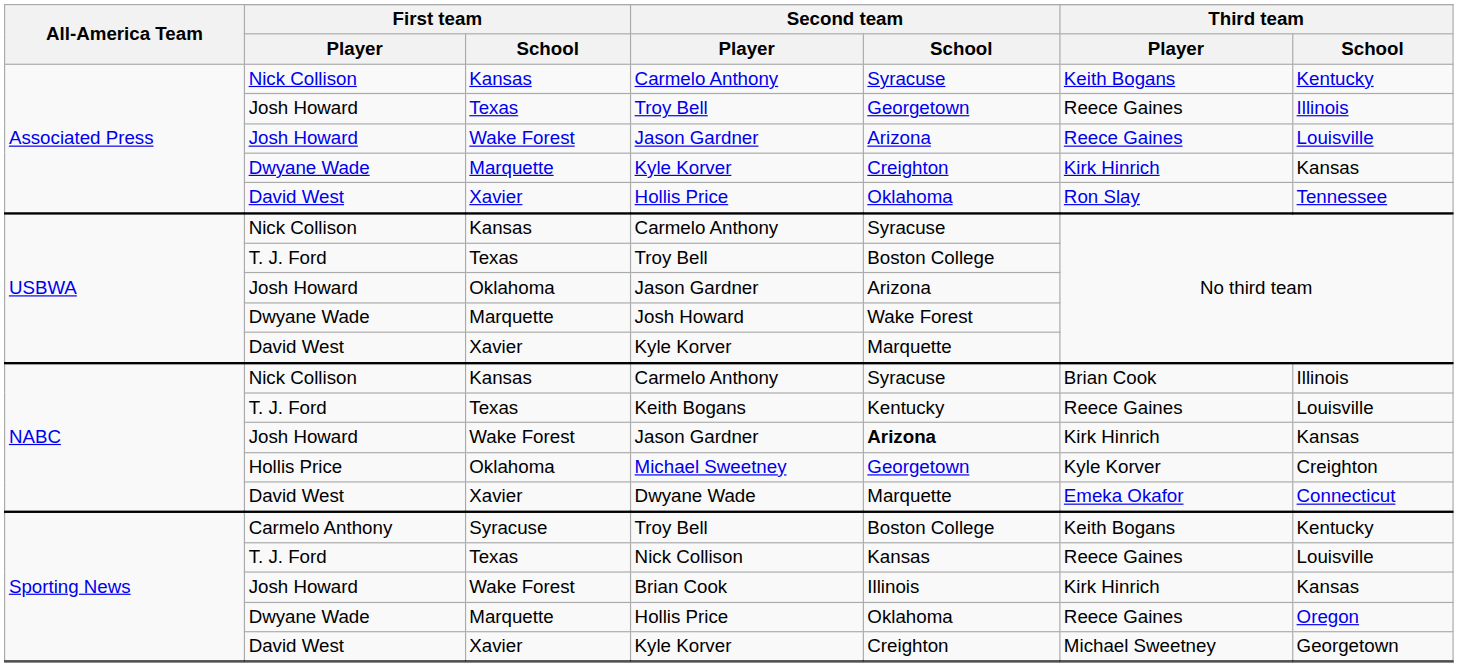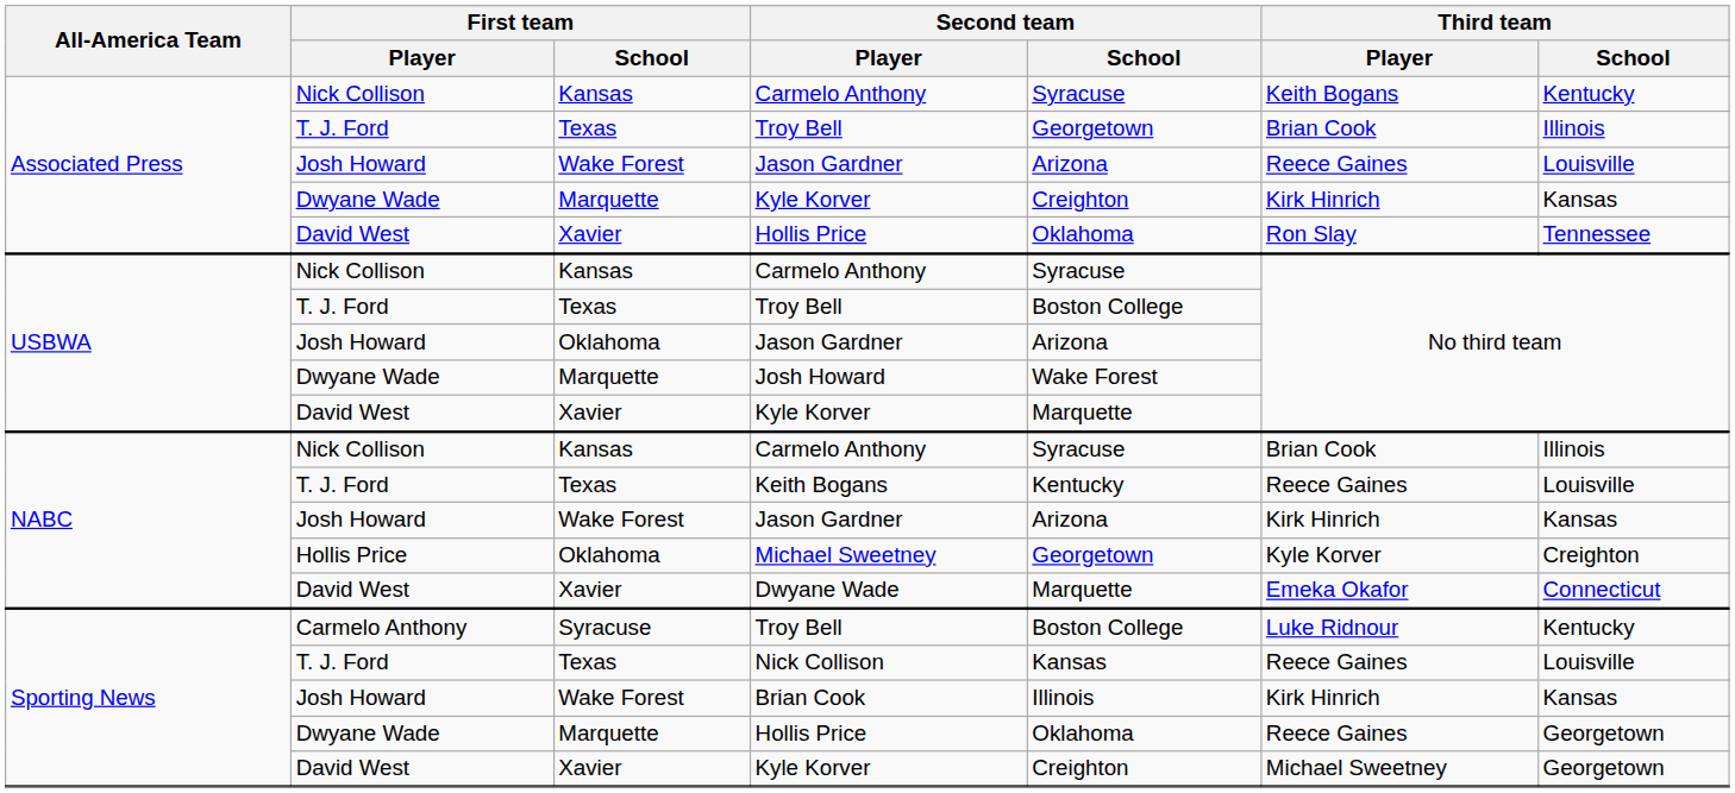 <table class="wikitable" style="width:98%;">
 <tr>
 <th rowspan=3>All-America Team</th>
 </tr>
 <tr>
 <th colspan=2>First team</th>
 <th colspan=2>Second team</th>
 <th colspan=2>Third team</th>
 </tr>
 <tr>
 <th>Player</th>
 <th>School</th>
 <th>Player</th>
 <th>School</th>
 <th>Player</th>
 <th>School</th>
 </tr>
 <tr>
 <td rowspan=5><a href='#'>Associated Press</a></td>
 <td><a href='#'>Nick Collison</a></td>
 <td><a href='#'>Kansas</a></td>
 <td><a href='#'>Carmelo Anthony</a></td>
 <td><a href='#'>Syracuse</a></td>
 <td><a href='#'>Keith Bogans</a></td>
 <td><a href='#'>Kentucky</a></td>
 </tr>
 <tr>
-<td>Josh Howard</td>
+<td><a href='#'>T. J. Ford</a></td>
 <td><a href='#'>Texas</a></td>
 <td><a href='#'>Troy Bell</a></td>
 <td><a href='#'>Georgetown</a></td>
-<td>Reece Gaines</td>
+<td><a href='#'>Brian Cook</a></td>
 <td><a href='#'>Illinois</a></td>
 </tr>
 <tr>
 <td><a href='#'>Josh Howard</a></td>
 <td><a href='#'>Wake Forest</a></td>
 <td><a href='#'>Jason Gardner</a></td>
 <td><a href='#'>Arizona</a></td>
 <td><a href='#'>Reece Gaines</a></td>
 <td><a href='#'>Louisville</a></td>
 </tr>
 <tr>
 <td><a href='#'>Dwyane Wade</a></td>
 <td><a href='#'>Marquette</a></td>
 <td><a href='#'>Kyle Korver</a></td>
 <td><a href='#'>Creighton</a></td>
 <td><a href='#'>Kirk Hinrich</a></td>
 <td>Kansas</td>
 </tr>
 <tr>
 <td><a href='#'>David West</a></td>
 <td><a href='#'>Xavier</a></td>
 <td><a href='#'>Hollis Price</a></td>
 <td><a href='#'>Oklahoma</a></td>
 <td><a href='#'>Ron Slay</a></td>
 <td><a href='#'>Tennessee</a></td>
 </tr>
 <tr style = "border-top:2px solid black;">
 <td rowspan=5><a href='#'>USBWA</a></td>
 <td>Nick Collison</td>
 <td>Kansas</td>
 <td>Carmelo Anthony</td>
 <td>Syracuse</td>
 <td rowspan=5 colspan=3 align=center>No third team</td>
 </tr>
 <tr>
 <td>T. J. Ford</td>
 <td>Texas</td>
 <td>Troy Bell</td>
 <td>Boston College</td>
 </tr>
 <tr>
 <td>Josh Howard</td>
 <td>Oklahoma</td>
 <td>Jason Gardner</td>
 <td>Arizona</td>
 </tr>
 <tr>
 <td>Dwyane Wade</td>
 <td>Marquette</td>
 <td>Josh Howard</td>
 <td>Wake Forest</td>
 </tr>
 <tr>
 <td>David West</td>
 <td>Xavier</td>
 <td>Kyle Korver</td>
 <td>Marquette</td>
 </tr>
 <tr style = "border-top:2px solid black;">
 <td rowspan=5><a href='#'>NABC</a></td>
 <td>Nick Collison</td>
 <td>Kansas</td>
 <td>Carmelo Anthony</td>
 <td>Syracuse</td>
 <td>Brian Cook</td>
 <td>Illinois</td>
 </tr>
 <tr>
 <td>T. J. Ford</td>
 <td>Texas</td>
 <td>Keith Bogans</td>
 <td>Kentucky</td>
 <td>Reece Gaines</td>
 <td>Louisville</td>
 </tr>
 <tr>
 <td>Josh Howard</td>
 <td>Wake Forest</td>
 <td>Jason Gardner</td>
-<td><strong>Arizona</strong></td>
+<td>Arizona</td>
 <td>Kirk Hinrich</td>
 <td>Kansas</td>
 </tr>
 <tr>
 <td>Hollis Price</td>
 <td>Oklahoma</td>
 <td><a href='#'>Michael Sweetney</a></td>
 <td><a href='#'>Georgetown</a></td>
 <td>Kyle Korver</td>
 <td>Creighton</td>
 </tr>
 <tr>
 <td>David West</td>
 <td>Xavier</td>
 <td>Dwyane Wade</td>
 <td>Marquette</td>
 <td><a href='#'>Emeka Okafor</a></td>
 <td><a href='#'>Connecticut</a></td>
 </tr>
 <tr style = "border-top:2px solid black;">
 <td rowspan=5><a href='#'>Sporting News</a></td>
 <td>Carmelo Anthony</td>
 <td>Syracuse</td>
 <td>Troy Bell</td>
 <td>Boston College</td>
-<td>Keith Bogans</td>
+<td><a href='#'>Luke Ridnour</a></td>
 <td>Kentucky</td>
 </tr>
 <tr>
 <td>T. J. Ford</td>
 <td>Texas</td>
 <td>Nick Collison</td>
 <td>Kansas</td>
 <td>Reece Gaines</td>
 <td>Louisville</td>
 </tr>
 <tr>
 <td>Josh Howard</td>
 <td>Wake Forest</td>
 <td>Brian Cook</td>
 <td>Illinois</td>
 <td>Kirk Hinrich</td>
 <td>Kansas</td>
 </tr>
 <tr>
 <td>Dwyane Wade</td>
 <td>Marquette</td>
 <td>Hollis Price</td>
 <td>Oklahoma</td>
 <td>Reece Gaines</td>
-<td><a href='#'>Oregon</a></td>
+<td>Georgetown</td>
 </tr>
 <tr>
 <td>David West</td>
 <td>Xavier</td>
 <td>Kyle Korver</td>
 <td>Creighton</td>
 <td>Michael Sweetney</td>
 <td>Georgetown</td>
 </tr>
 <tr style = "border-top:2px solid black;">
 </tr>
 </table>
